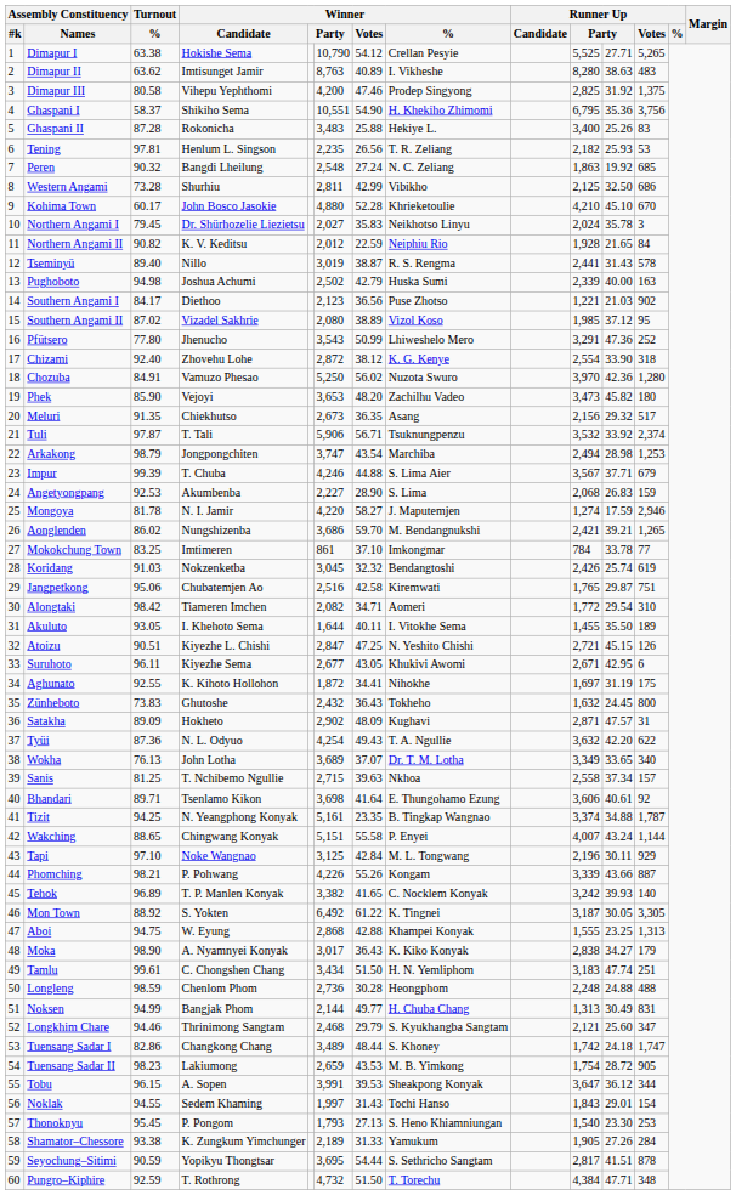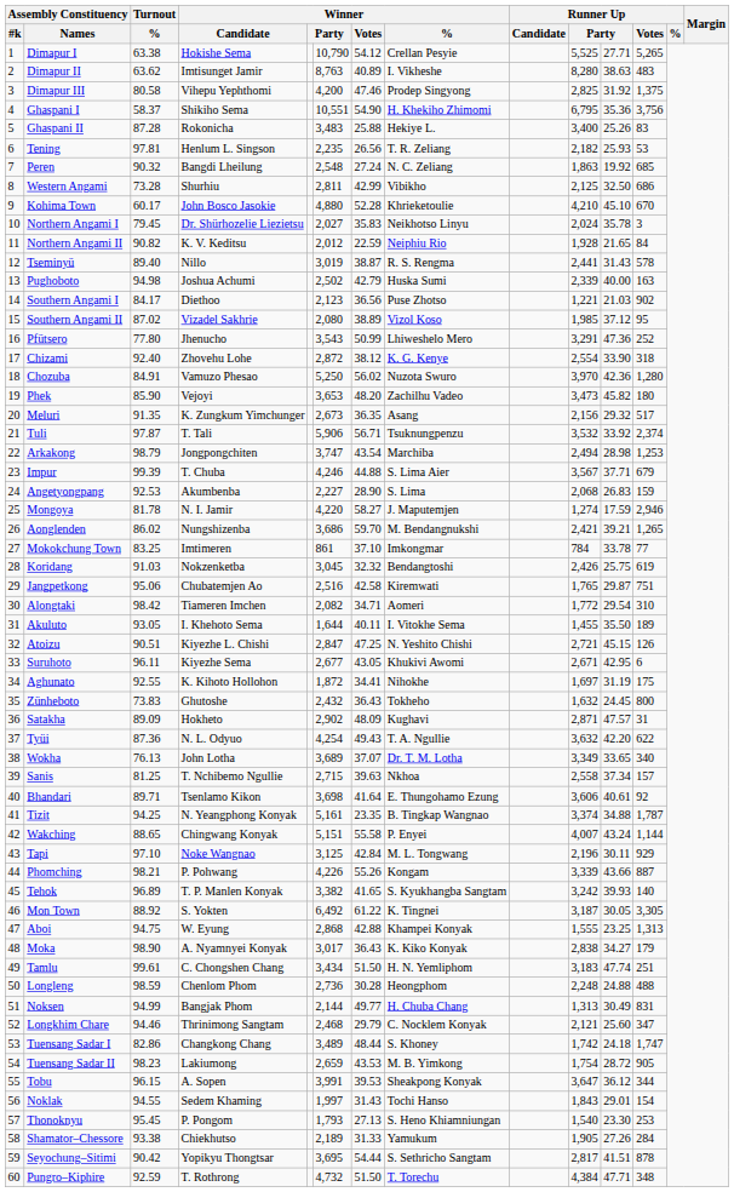 <table class="wikitable sortable">
 <tr>
 <th colspan="2">Assembly Constituency</th>
 <th>Turnout</th>
 <th colspan="5">Winner</th>
 <th colspan="5">Runner Up</th>
 <th rowspan="2" data-sort-type=number>Margin</th>
 </tr>
 <tr>
 <th>#k</th>
 <th>Names</th>
 <th>%</th>
 <th>Candidate</th>
 <th colspan="2">Party</th>
 <th data-sort-type=number>Votes</th>
 <th>%</th>
 <th>Candidate</th>
 <th colspan="2">Party</th>
 <th data-sort-type=number>Votes</th>
 <th>%</th>
 </tr>
 <tr>
 <td>1</td>
 <td><a href='#'>Dimapur I</a></td>
 <td>63.38</td>
 <td><a href='#'>Hokishe Sema</a></td>
 <td></td>
 <td>10,790</td>
 <td>54.12</td>
 <td>Crellan Pesyie</td>
 <td></td>
 <td>5,525</td>
 <td>27.71</td>
 <td>5,265</td>
 </tr>
 <tr>
 <td>2</td>
 <td><a href='#'>Dimapur II</a></td>
 <td>63.62</td>
 <td>Imtisunget Jamir</td>
 <td></td>
 <td>8,763</td>
 <td>40.89</td>
 <td>I. Vikheshe</td>
 <td></td>
 <td>8,280</td>
 <td>38.63</td>
 <td>483</td>
 </tr>
 <tr>
 <td>3</td>
 <td><a href='#'>Dimapur III</a></td>
 <td>80.58</td>
 <td>Vihepu Yephthomi</td>
 <td></td>
 <td>4,200</td>
 <td>47.46</td>
 <td>Prodep Singyong</td>
 <td></td>
 <td>2,825</td>
 <td>31.92</td>
 <td>1,375</td>
 </tr>
 <tr>
 <td>4</td>
 <td><a href='#'>Ghaspani I</a></td>
 <td>58.37</td>
 <td>Shikiho Sema</td>
 <td></td>
 <td>10,551</td>
 <td>54.90</td>
 <td><a href='#'>H. Khekiho Zhimomi</a></td>
 <td></td>
 <td>6,795</td>
 <td>35.36</td>
 <td>3,756</td>
 </tr>
 <tr>
 <td>5</td>
 <td><a href='#'>Ghaspani II</a></td>
 <td>87.28</td>
 <td>Rokonicha</td>
 <td></td>
 <td>3,483</td>
 <td>25.88</td>
 <td>Hekiye L.</td>
 <td></td>
 <td>3,400</td>
 <td>25.26</td>
 <td>83</td>
 </tr>
 <tr>
 <td>6</td>
 <td><a href='#'>Tening</a></td>
 <td>97.81</td>
 <td>Henlum L. Singson</td>
 <td></td>
 <td>2,235</td>
 <td>26.56</td>
 <td>T. R. Zeliang</td>
 <td></td>
 <td>2,182</td>
 <td>25.93</td>
 <td>53</td>
 </tr>
 <tr>
 <td>7</td>
 <td><a href='#'>Peren</a></td>
 <td>90.32</td>
 <td>Bangdi Lheilung</td>
 <td></td>
 <td>2,548</td>
 <td>27.24</td>
 <td>N. C. Zeliang</td>
 <td></td>
 <td>1,863</td>
 <td>19.92</td>
 <td>685</td>
 </tr>
 <tr>
 <td>8</td>
 <td><a href='#'>Western Angami</a></td>
 <td>73.28</td>
 <td>Shurhiu</td>
 <td></td>
 <td>2,811</td>
 <td>42.99</td>
 <td>Vibikho</td>
 <td></td>
 <td>2,125</td>
 <td>32.50</td>
 <td>686</td>
 </tr>
 <tr>
 <td>9</td>
 <td><a href='#'>Kohima Town</a></td>
 <td>60.17</td>
 <td><a href='#'>John Bosco Jasokie</a></td>
 <td></td>
 <td>4,880</td>
 <td>52.28</td>
 <td>Khrieketoulie</td>
 <td></td>
 <td>4,210</td>
 <td>45.10</td>
 <td>670</td>
 </tr>
 <tr>
 <td>10</td>
 <td><a href='#'>Northern Angami I</a></td>
 <td>79.45</td>
 <td><a href='#'>Dr. Shürhozelie Liezietsu</a></td>
 <td></td>
 <td>2,027</td>
 <td>35.83</td>
 <td>Neikhotso Linyu</td>
 <td></td>
 <td>2,024</td>
 <td>35.78</td>
 <td>3</td>
 </tr>
 <tr>
 <td>11</td>
 <td><a href='#'>Northern Angami II</a></td>
 <td>90.82</td>
 <td>K. V. Keditsu</td>
 <td></td>
 <td>2,012</td>
 <td>22.59</td>
 <td><a href='#'>Neiphiu Rio</a></td>
 <td></td>
 <td>1,928</td>
 <td>21.65</td>
 <td>84</td>
 </tr>
 <tr>
 <td>12</td>
 <td><a href='#'>Tseminyü</a></td>
 <td>89.40</td>
 <td>Nillo</td>
 <td></td>
 <td>3,019</td>
 <td>38.87</td>
 <td>R. S. Rengma</td>
 <td></td>
 <td>2,441</td>
 <td>31.43</td>
 <td>578</td>
 </tr>
 <tr>
 <td>13</td>
 <td><a href='#'>Pughoboto</a></td>
 <td>94.98</td>
 <td>Joshua Achumi</td>
 <td></td>
 <td>2,502</td>
 <td>42.79</td>
 <td>Huska Sumi</td>
 <td></td>
 <td>2,339</td>
 <td>40.00</td>
 <td>163</td>
 </tr>
 <tr>
 <td>14</td>
 <td><a href='#'>Southern Angami I</a></td>
 <td>84.17</td>
 <td>Diethoo</td>
 <td></td>
 <td>2,123</td>
 <td>36.56</td>
 <td>Puse Zhotso</td>
 <td></td>
 <td>1,221</td>
 <td>21.03</td>
 <td>902</td>
 </tr>
 <tr>
 <td>15</td>
 <td><a href='#'>Southern Angami II</a></td>
 <td>87.02</td>
 <td><a href='#'>Vizadel Sakhrie</a></td>
 <td></td>
 <td>2,080</td>
 <td>38.89</td>
 <td><a href='#'>Vizol Koso</a></td>
 <td></td>
 <td>1,985</td>
 <td>37.12</td>
 <td>95</td>
 </tr>
 <tr>
 <td>16</td>
 <td><a href='#'>Pfütsero</a></td>
 <td>77.80</td>
 <td>Jhenucho</td>
 <td></td>
 <td>3,543</td>
 <td>50.99</td>
 <td>Lhiweshelo Mero</td>
 <td></td>
 <td>3,291</td>
 <td>47.36</td>
 <td>252</td>
 </tr>
 <tr>
 <td>17</td>
 <td><a href='#'>Chizami</a></td>
 <td>92.40</td>
 <td>Zhovehu Lohe</td>
 <td></td>
 <td>2,872</td>
 <td>38.12</td>
 <td><a href='#'>K. G. Kenye</a></td>
 <td></td>
 <td>2,554</td>
 <td>33.90</td>
 <td>318</td>
 </tr>
 <tr>
 <td>18</td>
 <td><a href='#'>Chozuba</a></td>
 <td>84.91</td>
 <td>Vamuzo Phesao</td>
 <td></td>
 <td>5,250</td>
 <td>56.02</td>
 <td>Nuzota Swuro</td>
 <td></td>
 <td>3,970</td>
 <td>42.36</td>
 <td>1,280</td>
 </tr>
 <tr>
 <td>19</td>
 <td><a href='#'>Phek</a></td>
 <td>85.90</td>
 <td>Vejoyi</td>
 <td></td>
 <td>3,653</td>
 <td>48.20</td>
 <td>Zachilhu Vadeo</td>
 <td></td>
 <td>3,473</td>
 <td>45.82</td>
 <td>180</td>
 </tr>
 <tr>
 <td>20</td>
 <td><a href='#'>Meluri</a></td>
 <td>91.35</td>
-<td>Chiekhutso</td>
+<td>K. Zungkum Yimchunger</td>
 <td></td>
 <td>2,673</td>
 <td>36.35</td>
 <td>Asang</td>
 <td></td>
 <td>2,156</td>
 <td>29.32</td>
 <td>517</td>
 </tr>
 <tr>
 <td>21</td>
 <td><a href='#'>Tuli</a></td>
 <td>97.87</td>
 <td>T. Tali</td>
 <td></td>
 <td>5,906</td>
 <td>56.71</td>
 <td>Tsuknungpenzu</td>
 <td></td>
 <td>3,532</td>
 <td>33.92</td>
 <td>2,374</td>
 </tr>
 <tr>
 <td>22</td>
 <td><a href='#'>Arkakong</a></td>
 <td>98.79</td>
 <td>Jongpongchiten</td>
 <td></td>
 <td>3,747</td>
 <td>43.54</td>
 <td>Marchiba</td>
 <td></td>
 <td>2,494</td>
 <td>28.98</td>
 <td>1,253</td>
 </tr>
 <tr>
 <td>23</td>
 <td><a href='#'>Impur</a></td>
 <td>99.39</td>
 <td>T. Chuba</td>
 <td></td>
 <td>4,246</td>
 <td>44.88</td>
 <td>S. Lima Aier</td>
 <td></td>
 <td>3,567</td>
 <td>37.71</td>
 <td>679</td>
 </tr>
 <tr>
 <td>24</td>
 <td><a href='#'>Angetyongpang</a></td>
 <td>92.53</td>
 <td>Akumbenba</td>
 <td></td>
 <td>2,227</td>
 <td>28.90</td>
 <td>S. Lima</td>
 <td></td>
 <td>2,068</td>
 <td>26.83</td>
 <td>159</td>
 </tr>
 <tr>
 <td>25</td>
 <td><a href='#'>Mongoya</a></td>
 <td>81.78</td>
 <td>N. I. Jamir</td>
 <td></td>
 <td>4,220</td>
 <td>58.27</td>
 <td>J. Maputemjen</td>
 <td></td>
 <td>1,274</td>
 <td>17.59</td>
 <td>2,946</td>
 </tr>
 <tr>
 <td>26</td>
 <td><a href='#'>Aonglenden</a></td>
 <td>86.02</td>
 <td>Nungshizenba</td>
 <td></td>
 <td>3,686</td>
 <td>59.70</td>
 <td>M. Bendangnukshi</td>
 <td></td>
 <td>2,421</td>
 <td>39.21</td>
 <td>1,265</td>
 </tr>
 <tr>
 <td>27</td>
 <td><a href='#'>Mokokchung Town</a></td>
 <td>83.25</td>
 <td>Imtimeren</td>
 <td></td>
 <td>861</td>
 <td>37.10</td>
 <td>Imkongmar</td>
 <td></td>
 <td>784</td>
 <td>33.78</td>
 <td>77</td>
 </tr>
 <tr>
 <td>28</td>
 <td><a href='#'>Koridang</a></td>
 <td>91.03</td>
 <td>Nokzenketba</td>
 <td></td>
 <td>3,045</td>
 <td>32.32</td>
 <td>Bendangtoshi</td>
 <td></td>
 <td>2,426</td>
-<td>25.74</td>
+<td>25.75</td>
 <td>619</td>
 </tr>
 <tr>
 <td>29</td>
 <td><a href='#'>Jangpetkong</a></td>
 <td>95.06</td>
 <td>Chubatemjen Ao</td>
 <td></td>
 <td>2,516</td>
 <td>42.58</td>
 <td>Kiremwati</td>
 <td></td>
 <td>1,765</td>
 <td>29.87</td>
 <td>751</td>
 </tr>
 <tr>
 <td>30</td>
 <td><a href='#'>Alongtaki</a></td>
 <td>98.42</td>
 <td>Tiameren Imchen</td>
 <td></td>
 <td>2,082</td>
 <td>34.71</td>
 <td>Aomeri</td>
 <td></td>
 <td>1,772</td>
 <td>29.54</td>
 <td>310</td>
 </tr>
 <tr>
 <td>31</td>
 <td><a href='#'>Akuluto</a></td>
 <td>93.05</td>
 <td>I. Khehoto Sema</td>
 <td></td>
 <td>1,644</td>
 <td>40.11</td>
 <td>I. Vitokhe Sema</td>
 <td></td>
 <td>1,455</td>
 <td>35.50</td>
 <td>189</td>
 </tr>
 <tr>
 <td>32</td>
 <td><a href='#'>Atoizu</a></td>
 <td>90.51</td>
 <td>Kiyezhe L. Chishi</td>
 <td></td>
 <td>2,847</td>
 <td>47.25</td>
 <td>N. Yeshito Chishi</td>
 <td></td>
 <td>2,721</td>
 <td>45.15</td>
 <td>126</td>
 </tr>
 <tr>
 <td>33</td>
 <td><a href='#'>Suruhoto</a></td>
 <td>96.11</td>
 <td>Kiyezhe Sema</td>
 <td></td>
 <td>2,677</td>
 <td>43.05</td>
 <td>Khukivi Awomi</td>
 <td></td>
 <td>2,671</td>
 <td>42.95</td>
 <td>6</td>
 </tr>
 <tr>
 <td>34</td>
 <td><a href='#'>Aghunato</a></td>
 <td>92.55</td>
 <td>K. Kihoto Hollohon</td>
 <td></td>
 <td>1,872</td>
 <td>34.41</td>
 <td>Nihokhe</td>
 <td></td>
 <td>1,697</td>
 <td>31.19</td>
 <td>175</td>
 </tr>
 <tr>
 <td>35</td>
 <td><a href='#'>Zünheboto</a></td>
 <td>73.83</td>
 <td>Ghutoshe</td>
 <td></td>
 <td>2,432</td>
 <td>36.43</td>
 <td>Tokheho</td>
 <td></td>
 <td>1,632</td>
 <td>24.45</td>
 <td>800</td>
 </tr>
 <tr>
 <td>36</td>
 <td><a href='#'>Satakha</a></td>
 <td>89.09</td>
 <td>Hokheto</td>
 <td></td>
 <td>2,902</td>
 <td>48.09</td>
 <td>Kughavi</td>
 <td></td>
 <td>2,871</td>
 <td>47.57</td>
 <td>31</td>
 </tr>
 <tr>
 <td>37</td>
 <td><a href='#'>Tyüi</a></td>
 <td>87.36</td>
 <td>N. L. Odyuo</td>
 <td></td>
 <td>4,254</td>
 <td>49.43</td>
 <td>T. A. Ngullie</td>
 <td></td>
 <td>3,632</td>
 <td>42.20</td>
 <td>622</td>
 </tr>
 <tr>
 <td>38</td>
 <td><a href='#'>Wokha</a></td>
 <td>76.13</td>
 <td>John Lotha</td>
 <td></td>
 <td>3,689</td>
 <td>37.07</td>
 <td><a href='#'>Dr. T. M. Lotha</a></td>
 <td></td>
 <td>3,349</td>
 <td>33.65</td>
 <td>340</td>
 </tr>
 <tr>
 <td>39</td>
 <td><a href='#'>Sanis</a></td>
 <td>81.25</td>
 <td>T. Nchibemo Ngullie</td>
 <td></td>
 <td>2,715</td>
 <td>39.63</td>
 <td>Nkhoa</td>
 <td></td>
 <td>2,558</td>
 <td>37.34</td>
 <td>157</td>
 </tr>
 <tr>
 <td>40</td>
 <td><a href='#'>Bhandari</a></td>
 <td>89.71</td>
 <td>Tsenlamo Kikon</td>
 <td></td>
 <td>3,698</td>
 <td>41.64</td>
 <td>E. Thungohamo Ezung</td>
 <td></td>
 <td>3,606</td>
 <td>40.61</td>
 <td>92</td>
 </tr>
 <tr>
 <td>41</td>
 <td><a href='#'>Tizit</a></td>
 <td>94.25</td>
 <td>N. Yeangphong Konyak</td>
 <td></td>
 <td>5,161</td>
 <td>23.35</td>
 <td>B. Tingkap Wangnao</td>
 <td></td>
 <td>3,374</td>
 <td>34.88</td>
 <td>1,787</td>
 </tr>
 <tr>
 <td>42</td>
 <td><a href='#'>Wakching</a></td>
 <td>88.65</td>
 <td>Chingwang Konyak</td>
 <td></td>
 <td>5,151</td>
 <td>55.58</td>
 <td>P. Enyei</td>
 <td></td>
 <td>4,007</td>
 <td>43.24</td>
 <td>1,144</td>
 </tr>
 <tr>
 <td>43</td>
 <td><a href='#'>Tapi</a></td>
 <td>97.10</td>
 <td><a href='#'>Noke Wangnao</a></td>
 <td></td>
 <td>3,125</td>
 <td>42.84</td>
 <td>M. L. Tongwang</td>
 <td></td>
 <td>2,196</td>
 <td>30.11</td>
 <td>929</td>
 </tr>
 <tr>
 <td>44</td>
 <td><a href='#'>Phomching</a></td>
 <td>98.21</td>
 <td>P. Pohwang</td>
 <td></td>
 <td>4,226</td>
 <td>55.26</td>
 <td>Kongam</td>
 <td></td>
 <td>3,339</td>
 <td>43.66</td>
 <td>887</td>
 </tr>
 <tr>
 <td>45</td>
 <td><a href='#'>Tehok</a></td>
 <td>96.89</td>
 <td>T. P. Manlen Konyak</td>
 <td></td>
 <td>3,382</td>
 <td>41.65</td>
-<td>C. Nocklem Konyak</td>
+<td>S. Kyukhangba Sangtam</td>
 <td></td>
 <td>3,242</td>
 <td>39.93</td>
 <td>140</td>
 </tr>
 <tr>
 <td>46</td>
 <td><a href='#'>Mon Town</a></td>
 <td>88.92</td>
 <td>S. Yokten</td>
 <td></td>
 <td>6,492</td>
 <td>61.22</td>
 <td>K. Tingnei</td>
 <td></td>
 <td>3,187</td>
 <td>30.05</td>
 <td>3,305</td>
 </tr>
 <tr>
 <td>47</td>
 <td><a href='#'>Aboi</a></td>
 <td>94.75</td>
 <td>W. Eyung</td>
 <td></td>
 <td>2,868</td>
 <td>42.88</td>
 <td>Khampei Konyak</td>
 <td></td>
 <td>1,555</td>
 <td>23.25</td>
 <td>1,313</td>
 </tr>
 <tr>
 <td>48</td>
 <td><a href='#'>Moka</a></td>
 <td>98.90</td>
 <td>A. Nyamnyei Konyak</td>
 <td></td>
 <td>3,017</td>
 <td>36.43</td>
 <td>K. Kiko Konyak</td>
 <td></td>
 <td>2,838</td>
 <td>34.27</td>
 <td>179</td>
 </tr>
 <tr>
 <td>49</td>
 <td><a href='#'>Tamlu</a></td>
 <td>99.61</td>
 <td>C. Chongshen Chang</td>
 <td></td>
 <td>3,434</td>
 <td>51.50</td>
 <td>H. N. Yemliphom</td>
 <td></td>
 <td>3,183</td>
 <td>47.74</td>
 <td>251</td>
 </tr>
 <tr>
 <td>50</td>
 <td><a href='#'>Longleng</a></td>
 <td>98.59</td>
 <td>Chenlom Phom</td>
 <td></td>
 <td>2,736</td>
 <td>30.28</td>
 <td>Heongphom</td>
 <td></td>
 <td>2,248</td>
 <td>24.88</td>
 <td>488</td>
 </tr>
 <tr>
 <td>51</td>
 <td><a href='#'>Noksen</a></td>
 <td>94.99</td>
 <td>Bangjak Phom</td>
 <td></td>
 <td>2,144</td>
 <td>49.77</td>
 <td><a href='#'>H. Chuba Chang</a></td>
 <td></td>
 <td>1,313</td>
 <td>30.49</td>
 <td>831</td>
 </tr>
 <tr>
 <td>52</td>
 <td><a href='#'>Longkhim Chare</a></td>
 <td>94.46</td>
 <td>Thrinimong Sangtam</td>
 <td></td>
 <td>2,468</td>
 <td>29.79</td>
-<td>S. Kyukhangba Sangtam</td>
+<td>C. Nocklem Konyak</td>
 <td></td>
 <td>2,121</td>
 <td>25.60</td>
 <td>347</td>
 </tr>
 <tr>
 <td>53</td>
 <td><a href='#'>Tuensang Sadar I</a></td>
 <td>82.86</td>
 <td>Changkong Chang</td>
 <td></td>
 <td>3,489</td>
 <td>48.44</td>
 <td>S. Khoney</td>
 <td></td>
 <td>1,742</td>
 <td>24.18</td>
 <td>1,747</td>
 </tr>
 <tr>
 <td>54</td>
 <td><a href='#'>Tuensang Sadar II</a></td>
 <td>98.23</td>
 <td>Lakiumong</td>
 <td></td>
 <td>2,659</td>
 <td>43.53</td>
 <td>M. B. Yimkong</td>
 <td></td>
 <td>1,754</td>
 <td>28.72</td>
 <td>905</td>
 </tr>
 <tr>
 <td>55</td>
 <td><a href='#'>Tobu</a></td>
 <td>96.15</td>
 <td>A. Sopen</td>
 <td></td>
 <td>3,991</td>
 <td>39.53</td>
 <td>Sheakpong Konyak</td>
 <td></td>
 <td>3,647</td>
 <td>36.12</td>
 <td>344</td>
 </tr>
 <tr>
 <td>56</td>
 <td><a href='#'>Noklak</a></td>
 <td>94.55</td>
 <td>Sedem Khaming</td>
 <td></td>
 <td>1,997</td>
 <td>31.43</td>
 <td>Tochi Hanso</td>
 <td></td>
 <td>1,843</td>
 <td>29.01</td>
 <td>154</td>
 </tr>
 <tr>
 <td>57</td>
 <td><a href='#'>Thonoknyu</a></td>
 <td>95.45</td>
 <td>P. Pongom</td>
 <td></td>
 <td>1,793</td>
 <td>27.13</td>
 <td>S. Heno Khiamniungan</td>
 <td></td>
 <td>1,540</td>
 <td>23.30</td>
 <td>253</td>
 </tr>
 <tr>
 <td>58</td>
 <td><a href='#'>Shamator–Chessore</a></td>
 <td>93.38</td>
-<td>K. Zungkum Yimchunger</td>
+<td>Chiekhutso</td>
 <td></td>
 <td>2,189</td>
 <td>31.33</td>
 <td>Yamukum</td>
 <td></td>
 <td>1,905</td>
 <td>27.26</td>
 <td>284</td>
 </tr>
 <tr>
 <td>59</td>
 <td><a href='#'>Seyochung–Sitimi</a></td>
-<td>90.59</td>
+<td>90.42</td>
 <td>Yopikyu Thongtsar</td>
 <td></td>
 <td>3,695</td>
 <td>54.44</td>
 <td>S. Sethricho Sangtam</td>
 <td></td>
 <td>2,817</td>
 <td>41.51</td>
 <td>878</td>
 </tr>
 <tr>
 <td>60</td>
 <td><a href='#'>Pungro–Kiphire</a></td>
 <td>92.59</td>
 <td>T. Rothrong</td>
 <td></td>
 <td>4,732</td>
 <td>51.50</td>
 <td><a href='#'>T. Torechu</a></td>
 <td></td>
 <td>4,384</td>
 <td>47.71</td>
 <td>348</td>
 </tr>
 </table>
